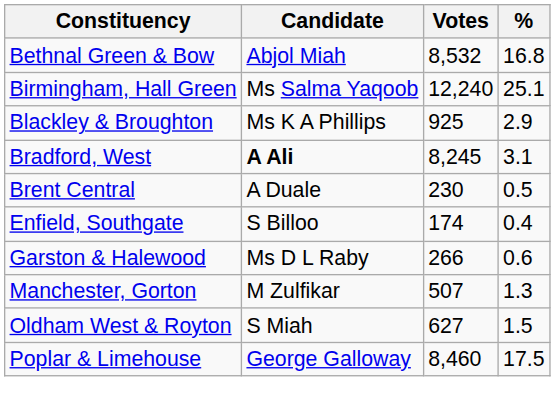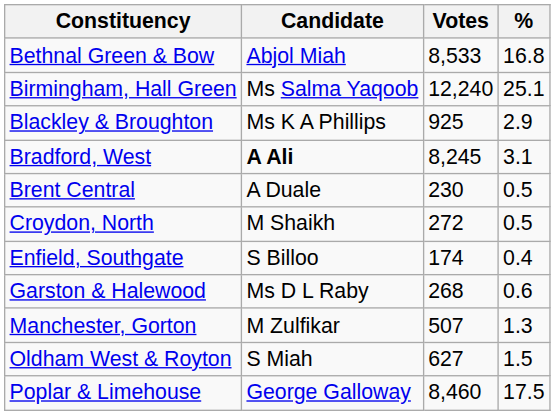 <table class="wikitable">
 <tr>
 <th>Constituency</th>
 <th>Candidate</th>
 <th>Votes</th>
 <th>%</th>
 </tr>
 <tr>
 <td><a href='#'>Bethnal Green & Bow</a></td>
 <td><a href='#'>Abjol Miah</a></td>
-<td>8,532</td>
+<td>8,533</td>
 <td>16.8</td>
 </tr>
 <tr>
 <td><a href='#'>Birmingham, Hall Green</a></td>
 <td>Ms <a href='#'>Salma Yaqoob</a></td>
 <td>12,240</td>
 <td>25.1</td>
 </tr>
 <tr>
 <td><a href='#'>Blackley & Broughton</a></td>
 <td>Ms K A Phillips</td>
 <td>925</td>
 <td>2.9</td>
 </tr>
 <tr>
 <td><a href='#'>Bradford, West</a></td>
 <td><strong>A Ali</strong></td>
 <td>8,245</td>
 <td>3.1</td>
 </tr>
 <tr>
 <td><a href='#'>Brent Central</a></td>
 <td>A Duale</td>
 <td>230</td>
 <td>0.5</td>
 </tr>
 <tr>
+<td><a href='#'>Croydon, North</a></td>
+<td>M Shaikh</td>
+<td>272</td>
+<td>0.5</td>
+</tr>
+<tr>
 <td><a href='#'>Enfield, Southgate</a></td>
 <td>S Billoo</td>
 <td>174</td>
 <td>0.4</td>
 </tr>
 <tr>
 <td><a href='#'>Garston & Halewood</a></td>
 <td>Ms D L Raby</td>
-<td>266</td>
+<td>268</td>
 <td>0.6</td>
 </tr>
 <tr>
 <td><a href='#'>Manchester, Gorton</a></td>
 <td>M Zulfikar</td>
 <td>507</td>
 <td>1.3</td>
 </tr>
 <tr>
 <td><a href='#'>Oldham West & Royton</a></td>
 <td>S Miah</td>
 <td>627</td>
 <td>1.5</td>
 </tr>
 <tr>
 <td><a href='#'>Poplar & Limehouse</a></td>
 <td><a href='#'>George Galloway</a></td>
 <td>8,460</td>
 <td>17.5</td>
 </tr>
 </table>
